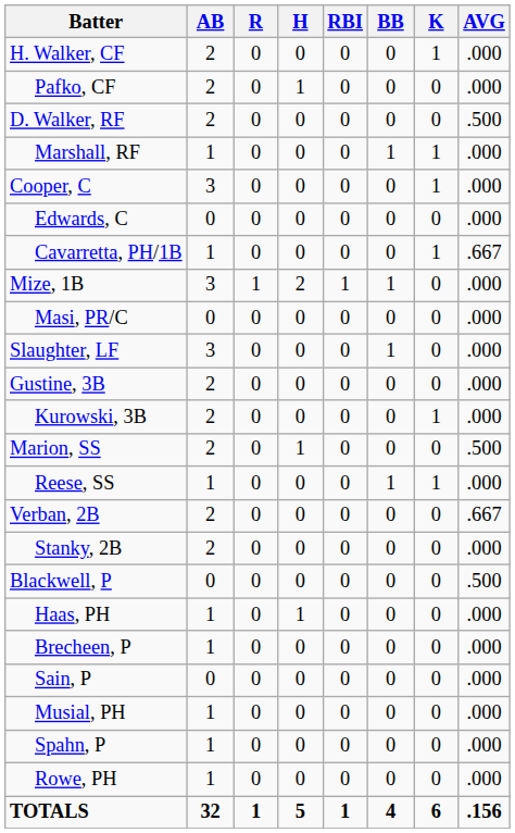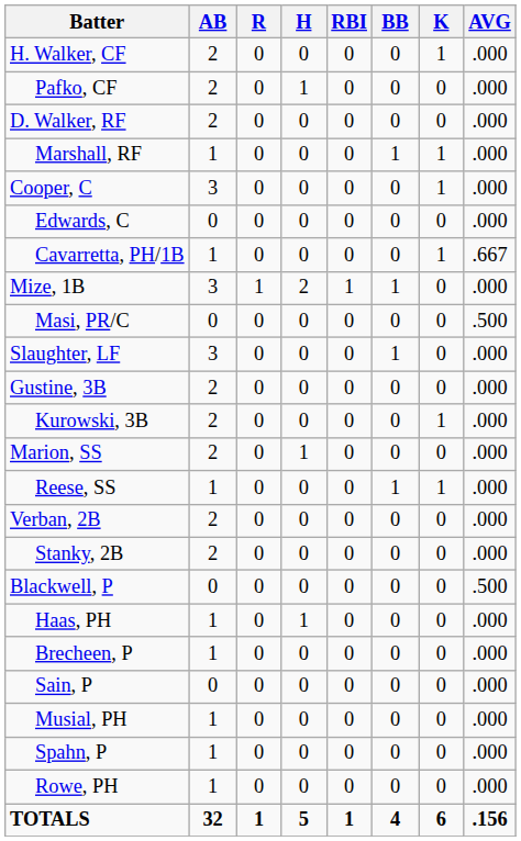 <table class="wikitable" style="font-size:85%; text-align:center;">
 <tr>
 <th>Batter</th>
 <th> <a href='#'>AB</a> </th>
 <th>  <a href='#'>R</a>  </th>
 <th>  <a href='#'>H</a>  </th>
 <th><a href='#'>RBI</a></th>
 <th> <a href='#'>BB</a> </th>
 <th>  <a href='#'>K</a>  </th>
 <th><a href='#'>AVG</a></th>
 </tr>
 <tr>
 <td align=left><a href='#'>H. Walker</a>, <a href='#'>CF</a></td>
 <td>2</td>
 <td>0</td>
 <td>0</td>
 <td>0</td>
 <td>0</td>
 <td>1</td>
 <td>.000</td>
 </tr>
 <tr>
 <td align=left>     <a href='#'>Pafko</a>, CF</td>
 <td>2</td>
 <td>0</td>
 <td>1</td>
 <td>0</td>
 <td>0</td>
 <td>0</td>
 <td>.000</td>
 </tr>
 <tr>
 <td align=left><a href='#'>D. Walker</a>, <a href='#'>RF</a></td>
 <td>2</td>
 <td>0</td>
 <td>0</td>
 <td>0</td>
 <td>0</td>
 <td>0</td>
-<td>.500</td>
+<td>.000</td>
 </tr>
 <tr>
 <td align=left>     <a href='#'>Marshall</a>, RF</td>
 <td>1</td>
 <td>0</td>
 <td>0</td>
 <td>0</td>
 <td>1</td>
 <td>1</td>
 <td>.000</td>
 </tr>
 <tr>
 <td align=left><a href='#'>Cooper</a>, <a href='#'>C</a></td>
 <td>3</td>
 <td>0</td>
 <td>0</td>
 <td>0</td>
 <td>0</td>
 <td>1</td>
 <td>.000</td>
 </tr>
 <tr>
 <td align=left>     <a href='#'>Edwards</a>, C</td>
 <td>0</td>
 <td>0</td>
 <td>0</td>
 <td>0</td>
 <td>0</td>
 <td>0</td>
 <td>.000</td>
 </tr>
 <tr>
 <td align=left>     <a href='#'>Cavarretta</a>, <a href='#'>PH</a>/<a href='#'>1B</a></td>
 <td>1</td>
 <td>0</td>
 <td>0</td>
 <td>0</td>
 <td>0</td>
 <td>1</td>
 <td>.667</td>
 </tr>
 <tr>
 <td align=left><a href='#'>Mize</a>, 1B</td>
 <td>3</td>
 <td>1</td>
 <td>2</td>
 <td>1</td>
 <td>1</td>
 <td>0</td>
 <td>.000</td>
 </tr>
 <tr>
 <td align=left>     <a href='#'>Masi</a>, <a href='#'>PR</a>/C</td>
 <td>0</td>
 <td>0</td>
 <td>0</td>
 <td>0</td>
 <td>0</td>
 <td>0</td>
-<td>.000</td>
+<td>.500</td>
 </tr>
 <tr>
 <td align=left><a href='#'>Slaughter</a>, <a href='#'>LF</a></td>
 <td>3</td>
 <td>0</td>
 <td>0</td>
 <td>0</td>
 <td>1</td>
 <td>0</td>
 <td>.000</td>
 </tr>
 <tr>
 <td align=left><a href='#'>Gustine</a>, <a href='#'>3B</a></td>
 <td>2</td>
 <td>0</td>
 <td>0</td>
 <td>0</td>
 <td>0</td>
 <td>0</td>
 <td>.000</td>
 </tr>
 <tr>
 <td align=left>     <a href='#'>Kurowski</a>, 3B</td>
 <td>2</td>
 <td>0</td>
 <td>0</td>
 <td>0</td>
 <td>0</td>
 <td>1</td>
 <td>.000</td>
 </tr>
 <tr>
 <td align=left><a href='#'>Marion</a>, <a href='#'>SS</a></td>
 <td>2</td>
 <td>0</td>
 <td>1</td>
 <td>0</td>
 <td>0</td>
 <td>0</td>
-<td>.500</td>
+<td>.000</td>
 </tr>
 <tr>
 <td align=left>     <a href='#'>Reese</a>, SS</td>
 <td>1</td>
 <td>0</td>
 <td>0</td>
 <td>0</td>
 <td>1</td>
 <td>1</td>
 <td>.000</td>
 </tr>
 <tr>
 <td align=left><a href='#'>Verban</a>, <a href='#'>2B</a></td>
 <td>2</td>
 <td>0</td>
 <td>0</td>
 <td>0</td>
 <td>0</td>
 <td>0</td>
-<td>.667</td>
+<td>.000</td>
 </tr>
 <tr>
 <td align=left>     <a href='#'>Stanky</a>, 2B</td>
 <td>2</td>
 <td>0</td>
 <td>0</td>
 <td>0</td>
 <td>0</td>
 <td>0</td>
 <td>.000</td>
 </tr>
 <tr>
 <td align=left><a href='#'>Blackwell</a>, <a href='#'>P</a></td>
 <td>0</td>
 <td>0</td>
 <td>0</td>
 <td>0</td>
 <td>0</td>
 <td>0</td>
 <td>.500</td>
 </tr>
 <tr>
 <td align=left>     <a href='#'>Haas</a>, PH</td>
 <td>1</td>
 <td>0</td>
 <td>1</td>
 <td>0</td>
 <td>0</td>
 <td>0</td>
 <td>.000</td>
 </tr>
 <tr>
 <td align=left>     <a href='#'>Brecheen</a>, P</td>
 <td>1</td>
 <td>0</td>
 <td>0</td>
 <td>0</td>
 <td>0</td>
 <td>0</td>
 <td>.000</td>
 </tr>
 <tr>
 <td align=left>     <a href='#'>Sain</a>, P</td>
 <td>0</td>
 <td>0</td>
 <td>0</td>
 <td>0</td>
 <td>0</td>
 <td>0</td>
 <td>.000</td>
 </tr>
 <tr>
 <td align=left>     <a href='#'>Musial</a>, PH</td>
 <td>1</td>
 <td>0</td>
 <td>0</td>
 <td>0</td>
 <td>0</td>
 <td>0</td>
 <td>.000</td>
 </tr>
 <tr>
 <td align=left>     <a href='#'>Spahn</a>, P</td>
 <td>1</td>
 <td>0</td>
 <td>0</td>
 <td>0</td>
 <td>0</td>
 <td>0</td>
 <td>.000</td>
 </tr>
 <tr>
 <td align=left>     <a href='#'>Rowe</a>, PH</td>
 <td>1</td>
 <td>0</td>
 <td>0</td>
 <td>0</td>
 <td>0</td>
 <td>0</td>
 <td>.000</td>
 </tr>
 <tr>
 <td align=left><strong>TOTALS</strong></td>
 <td><strong>32</strong></td>
 <td><strong>1</strong></td>
 <td><strong>5</strong></td>
 <td><strong>1</strong></td>
 <td><strong>4</strong></td>
 <td><strong>6</strong></td>
 <td><strong>.156</strong></td>
 </tr>
 <tr>
 </tr>
 </table>
